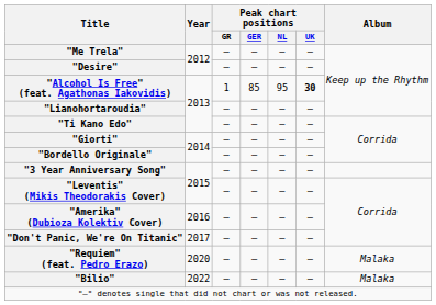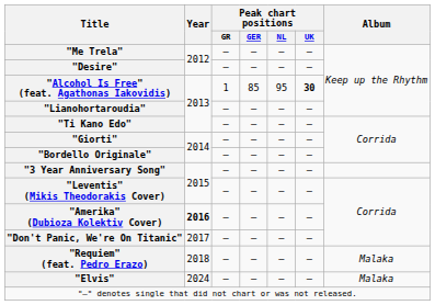 <table class="wikitable plainrowheaders" style="text-align:center;">
 <tr>
 <th scope="col" rowspan="2">Title</th>
 <th scope="col" rowspan="2">Year</th>
 <th colspan="4">Peak chart positions</th>
 <th scope="col" rowspan="2">Album</th>
 </tr>
 <tr>
 <th scope="col" style="width:3em;font-size:85%;">GR</th>
 <th scope="col" style="width:3em;font-size:85%;"><a href='#'>GER</a></th>
 <th scope="col" style="width:3em;font-size:85%;"><a href='#'>NL</a><br></th>
 <th scope="col" style="width:3em;font-size:85%;"><a href='#'>UK</a></th>
 </tr>
 <tr>
 <th scope="row">"Me Trela"</th>
 <td rowspan="2">2012</td>
 <td>—</td>
 <td>—</td>
 <td>—</td>
 <td>—</td>
 <td rowspan="4"><em>Keep up the Rhythm</em></td>
 </tr>
 <tr>
 <th scope="row">"Desire"</th>
 <td>—</td>
 <td>—</td>
 <td>—</td>
 <td>—</td>
 </tr>
 <tr>
 <th scope="row">"<a href='#'>Alcohol Is Free</a>"<br><span>(feat. <a href='#'>Agathonas Iakovidis</a>)</span></th>
 <td rowspan="3">2013</td>
 <td>1</td>
 <td>85</td>
 <td>95</td>
 <td><strong>30</strong></td>
 </tr>
 <tr>
 <th scope="row">"Lianohortaroudia"</th>
 <td>—</td>
 <td>—</td>
 <td>—</td>
 <td>—</td>
 </tr>
 <tr>
 <th scope="row">"Ti Kano Edo"</th>
 <td>—</td>
 <td>—</td>
 <td>—</td>
 <td>—</td>
 <td rowspan="3"><em>Corrida</em></td>
 </tr>
 <tr>
 <th scope="row">"Giorti"</th>
 <td rowspan="2">2014</td>
 <td>—</td>
 <td>—</td>
 <td>—</td>
 <td>—</td>
 </tr>
 <tr>
 <th scope="row">"Bordello Originale"</th>
 <td>—</td>
 <td>—</td>
 <td>—</td>
 <td>—</td>
 </tr>
 <tr>
 <th scope="row">"3 Year Anniversary Song"</th>
 <td rowspan="2">2015</td>
 <td>—</td>
 <td>—</td>
 <td>—</td>
 <td>—</td>
 <td></td>
 </tr>
 <tr>
 <th scope="row">"Leventis"<br><span>(<a href='#'>Mikis Theodorakis</a> Cover)</span></th>
 <td>—</td>
 <td>—</td>
 <td>—</td>
 <td>—</td>
 <td rowspan="3"><em>Corrida</em></td>
 </tr>
 <tr>
 <th scope="row">"Amerika"<br><span>(<a href='#'>Dubioza Kolektiv</a> Cover)</span></th>
-<td>2016</td>
+<td><strong>2016</strong></td>
 <td>—</td>
 <td>—</td>
 <td>—</td>
 <td>—</td>
 </tr>
 <tr>
 <th scope="row">"Don't Panic, We're On Titanic"</th>
 <td>2017</td>
 <td>—</td>
 <td>—</td>
 <td>—</td>
 <td>—</td>
 </tr>
 <tr>
 <th scope="row">"Requiem"<br><span>(feat. <a href='#'>Pedro Erazo</a>)</span></th>
-<td>2020</td>
+<td>2018</td>
 <td>—</td>
 <td>—</td>
 <td>—</td>
 <td>—</td>
 <td><em>Malaka</em></td>
 </tr>
 <tr>
-<th scope="row">"Bilio"<br></th>
-<td>2022</td>
+<th scope="row">"Elvis"<br></th>
+<td>2024</td>
 <td>—</td>
 <td>—</td>
 <td>—</td>
 <td>—</td>
 <td><em>Malaka</em></td>
 </tr>
 <tr>
 <td colspan="7" style="font-size:85%">"—" denotes single that did not chart or was not released.</td>
 </tr>
 </table>
